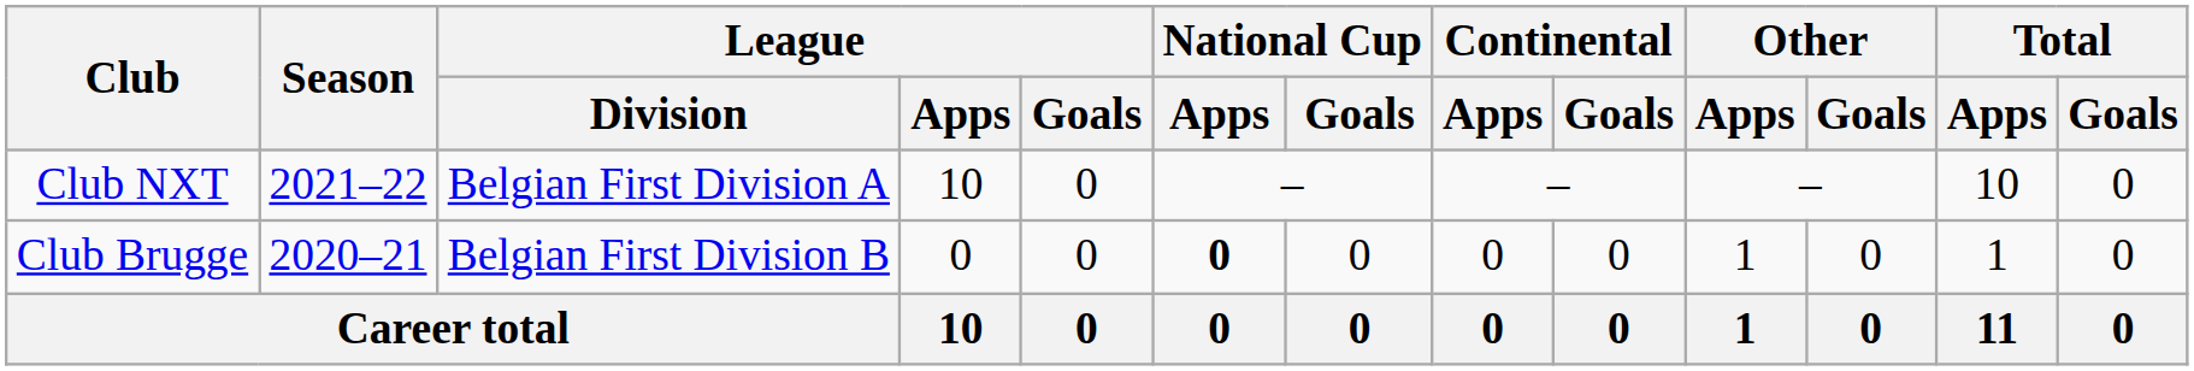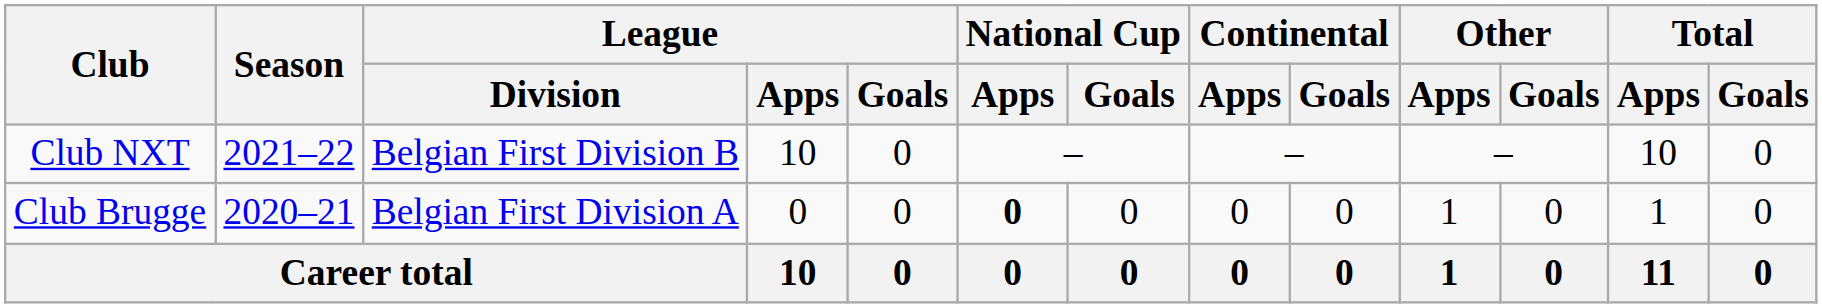 <table class=wikitable style=text-align:center>
 <tr>
 <th rowspan=2>Club</th>
 <th rowspan=2>Season</th>
 <th colspan=3>League</th>
 <th colspan=2>National Cup</th>
 <th colspan=2>Continental</th>
 <th colspan=2>Other</th>
 <th colspan=2>Total</th>
 </tr>
 <tr>
 <th>Division</th>
 <th>Apps</th>
 <th>Goals</th>
 <th>Apps</th>
 <th>Goals</th>
 <th>Apps</th>
 <th>Goals</th>
 <th>Apps</th>
 <th>Goals</th>
 <th>Apps</th>
 <th>Goals</th>
 </tr>
 <tr>
 <td rowspan=1><a href='#'>Club NXT</a></td>
 <td><a href='#'>2021–22</a></td>
-<td><a href='#'>Belgian First Division A</a></td>
+<td><a href='#'>Belgian First Division B</a></td>
 <td>10</td>
 <td>0</td>
 <td colspan="2">–</td>
 <td colspan="2">–</td>
 <td colspan="2">–</td>
 <td>10</td>
 <td>0</td>
 </tr>
 <tr>
 <td><a href='#'>Club Brugge</a></td>
 <td><a href='#'>2020–21</a></td>
-<td><a href='#'>Belgian First Division B</a></td>
+<td><a href='#'>Belgian First Division A</a></td>
 <td>0</td>
 <td>0</td>
 <td><strong>0</strong></td>
 <td>0</td>
 <td>0</td>
 <td>0</td>
 <td>1</td>
 <td>0</td>
 <td>1</td>
 <td>0</td>
 </tr>
 <tr>
 <th colspan=3>Career total</th>
 <th>10</th>
 <th>0</th>
 <th>0</th>
 <th>0</th>
 <th>0</th>
 <th>0</th>
 <th>1</th>
 <th>0</th>
 <th>11</th>
 <th>0</th>
 </tr>
 </table>
